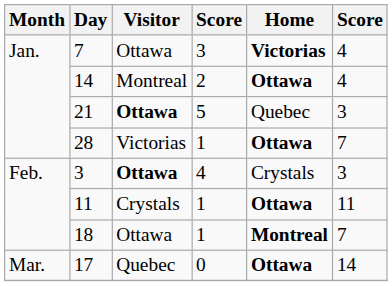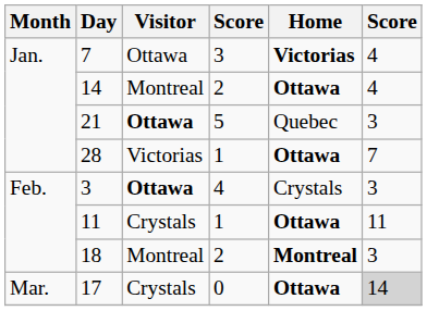 <table class="wikitable">
 <tr>
 <th>Month</th>
 <th>Day</th>
 <th>Visitor</th>
 <th>Score</th>
 <th>Home</th>
 <th>Score</th>
 </tr>
 <tr>
 <td rowspan=4 valign=top>Jan.</td>
 <td>7</td>
 <td>Ottawa</td>
 <td>3</td>
 <td><strong>Victorias</strong></td>
 <td>4</td>
 </tr>
 <tr>
 <td>14</td>
 <td>Montreal</td>
 <td>2</td>
 <td><strong>Ottawa</strong></td>
 <td>4</td>
 </tr>
 <tr>
 <td>21</td>
 <td><strong>Ottawa</strong></td>
 <td>5</td>
 <td>Quebec</td>
 <td>3</td>
 </tr>
 <tr>
 <td>28</td>
 <td>Victorias</td>
 <td>1</td>
 <td><strong>Ottawa</strong></td>
 <td>7</td>
 </tr>
 <tr>
 <td rowspan=3 valign=top>Feb.</td>
 <td>3</td>
 <td><strong>Ottawa</strong></td>
 <td>4</td>
 <td>Crystals</td>
 <td>3</td>
 </tr>
 <tr>
 <td>11</td>
 <td>Crystals</td>
 <td>1</td>
 <td><strong>Ottawa</strong></td>
 <td>11</td>
 </tr>
 <tr>
 <td>18</td>
-<td>Ottawa</td>
-<td>1</td>
+<td>Montreal</td>
+<td>2</td>
 <td><strong>Montreal</strong></td>
-<td>7</td>
+<td>3</td>
 </tr>
 <tr>
 <td>Mar.</td>
 <td>17</td>
-<td>Quebec</td>
+<td>Crystals</td>
 <td>0</td>
 <td><strong>Ottawa</strong></td>
-<td>14</td>
+<td style="background: lightgrey;">14</td>
 </tr>
 <tr>
 </tr>
 </table>
